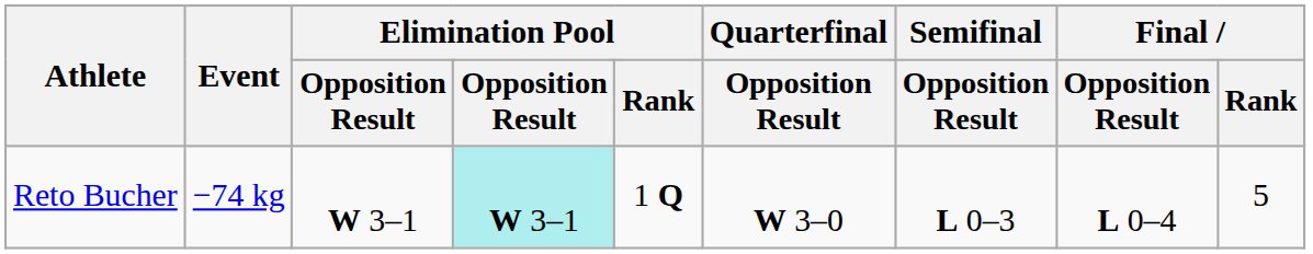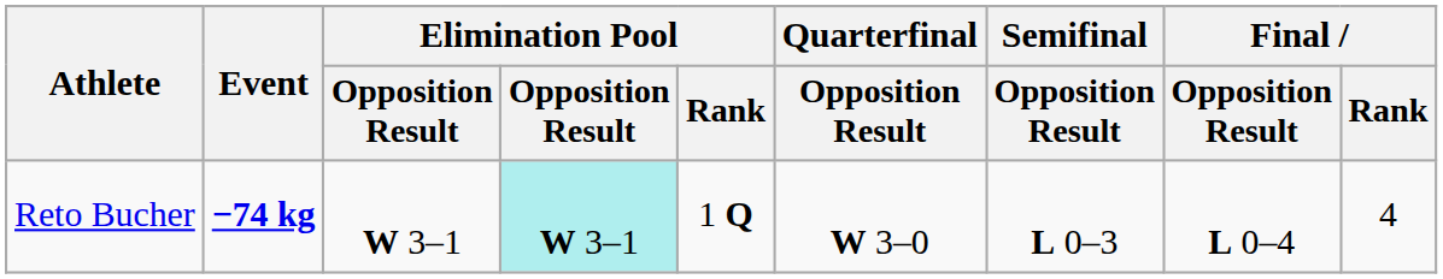 <table class="wikitable" style="font-size:90%">
 <tr>
 <th rowspan="2">Athlete</th>
 <th rowspan="2">Event</th>
 <th colspan=3>Elimination Pool</th>
 <th>Quarterfinal</th>
 <th>Semifinal</th>
 <th colspan=2>Final / </th>
 </tr>
 <tr style="font-size: 95%">
 <th>Opposition<br>Result</th>
 <th>Opposition<br>Result</th>
 <th>Rank</th>
 <th>Opposition<br>Result</th>
 <th>Opposition<br>Result</th>
 <th>Opposition<br>Result</th>
 <th>Rank</th>
 </tr>
 <tr align=center>
 <td align=left><a href='#'>Reto Bucher</a></td>
-<td align=left><a href='#'>−74 kg</a></td>
+<td align=left><strong><a href='#'>−74 kg</a></strong></td>
 <td><br><strong>W</strong> 3–1 <sup></sup></td>
 <td style="background: paleturquoise;"><br><strong>W</strong> 3–1 <sup></sup></td>
 <td>1 <strong>Q</strong></td>
 <td><br><strong>W</strong> 3–0 <sup></sup></td>
 <td><br><strong>L</strong> 0–3 <sup></sup></td>
 <td><br><strong>L</strong> 0–4 <sup></sup></td>
-<td>5</td>
+<td>4</td>
 </tr>
 </table>
